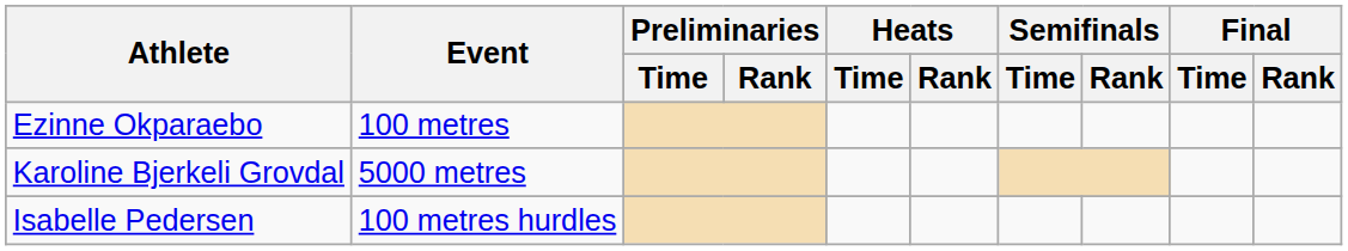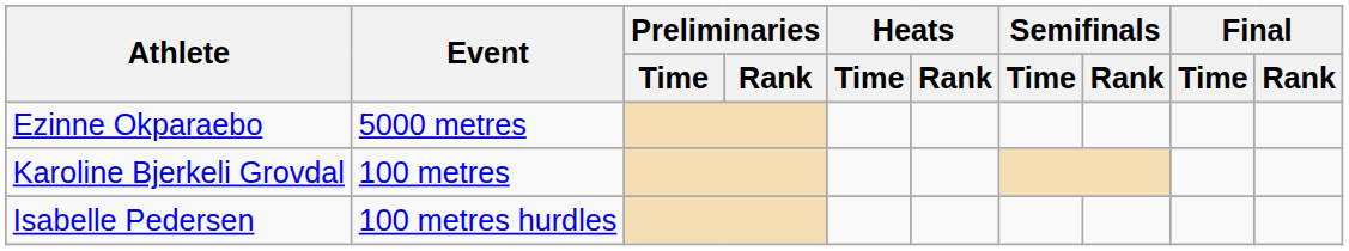 <table class=wikitable style="font-size:90%;">
 <tr>
 <th rowspan="2">Athlete</th>
 <th rowspan="2">Event</th>
 <th colspan="2">Preliminaries</th>
 <th colspan="2">Heats</th>
 <th colspan="2">Semifinals</th>
 <th colspan="2">Final</th>
 </tr>
 <tr>
 <th>Time</th>
 <th>Rank</th>
 <th>Time</th>
 <th>Rank</th>
 <th>Time</th>
 <th>Rank</th>
 <th>Time</th>
 <th>Rank</th>
 </tr>
 <tr style="border-top: single;">
 <td><a href='#'>Ezinne Okparaebo</a></td>
-<td><a href='#'>100 metres</a></td>
+<td><a href='#'>5000 metres</a></td>
 <td colspan= 2 bgcolor="wheat"></td>
 <td align=center></td>
 <td align=center></td>
 <td align=center></td>
 <td align=center></td>
 <td align=center></td>
 <td align=center></td>
 </tr>
 <tr style="border-top: single;">
 <td><a href='#'>Karoline Bjerkeli Grovdal</a></td>
-<td><a href='#'>5000 metres</a></td>
+<td><a href='#'>100 metres</a></td>
 <td colspan= 2 bgcolor="wheat"></td>
 <td align=center></td>
 <td align=center></td>
 <td colspan= 2 bgcolor="wheat"></td>
 <td align=center></td>
 <td align=center></td>
 </tr>
 <tr style="border-top: single;">
 <td><a href='#'>Isabelle Pedersen</a></td>
 <td><a href='#'>100 metres hurdles</a></td>
 <td colspan= 2 bgcolor="wheat"></td>
 <td align=center></td>
 <td align=center></td>
 <td align=center></td>
 <td align=center></td>
 <td align=center></td>
 <td align=center></td>
 </tr>
 </table>
